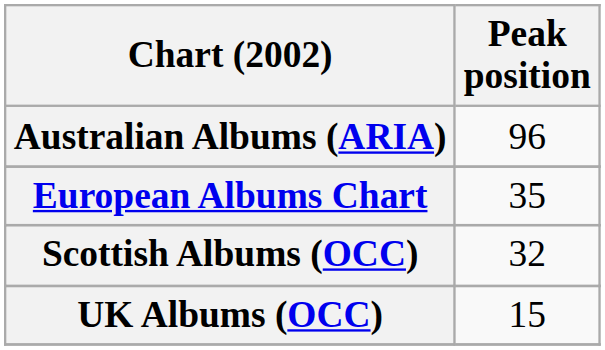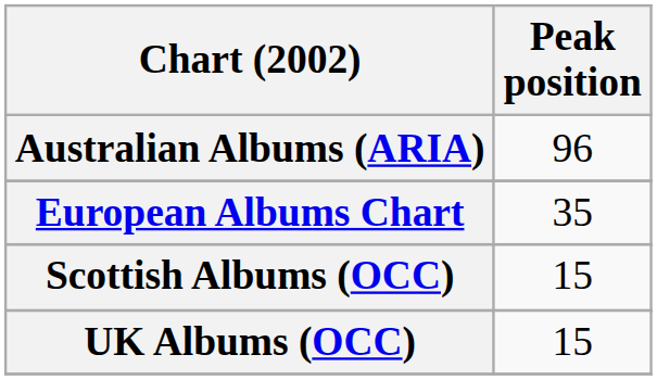 <table class="wikitable sortable plainrowheaders" style="text-align:center">
 <tr>
 <th align="left">Chart (2002)</th>
 <th align="left">Peak<br>position</th>
 </tr>
 <tr>
 <th scope="row">Australian Albums (<a href='#'>ARIA</a>)</th>
 <td style="text-align:center;">96</td>
 </tr>
 <tr>
 </tr>
 <tr>
 <th scope="row"><a href='#'>European Albums Chart</a></th>
 <td style="text-align:center;">35</td>
 </tr>
 <tr>
 </tr>
 <tr>
 </tr>
 <tr>
 </tr>
 <tr>
 <th scope="row">Scottish Albums (<a href='#'>OCC</a>)</th>
-<td align="center">32</td>
+<td align="center">15</td>
 </tr>
 <tr>
 </tr>
 <tr>
 <th scope="row">UK Albums (<a href='#'>OCC</a>)</th>
 <td align="center">15</td>
 </tr>
 <tr>
 </tr>
 </table>
